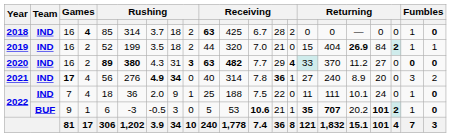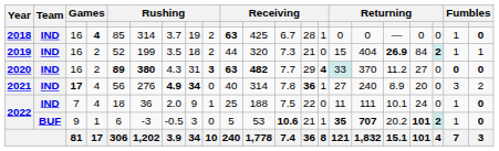 <table class="wikitable" style="text-align:center;">
 <tr>
 <th rowspan="2">Year</th>
 <th rowspan="2">Team</th>
 <th colspan="2">Games</th>
 <th colspan="5">Rushing</th>
 <th colspan="5">Receiving</th>
 <th colspan="5">Returning</th>
 <th colspan="2">Fumbles</th>
 </tr>
 <tr>
 <th></th>
 <th></th>
 <th></th>
 <th></th>
 <th></th>
 <th></th>
 <th></th>
 <th></th>
 <th></th>
 <th></th>
 <th></th>
 <th></th>
 <th></th>
 <th></th>
 <th></th>
 <th></th>
 <th></th>
 <th></th>
 <th></th>
 </tr>
 <tr>
 <th><a href='#'>2018</a></th>
 <th><a href='#'>IND</a></th>
 <td>16</td>
 <td><strong>4</strong></td>
 <td>85</td>
 <td>314</td>
 <td>3.7</td>
-<td>18</td>
+<td>19</td>
 <td>2</td>
 <td><strong>63</strong></td>
 <td>425</td>
 <td>6.7</td>
 <td>28</td>
-<td>2</td>
+<td>1</td>
 <td>0</td>
 <td>0</td>
 <td>—</td>
 <td>0</td>
 <td>0</td>
 <td>1</td>
 <td><strong>0</strong></td>
 </tr>
 <tr>
 <th><a href='#'>2019</a></th>
 <th><a href='#'>IND</a></th>
 <td>16</td>
 <td>2</td>
 <td>52</td>
 <td>199</td>
 <td>3.5</td>
 <td>18</td>
 <td>2</td>
 <td>44</td>
 <td>320</td>
-<td>7.0</td>
+<td>7.3</td>
 <td>21</td>
 <td>0</td>
 <td>15</td>
 <td>404</td>
 <td><strong>26.9</strong></td>
 <td>84</td>
 <td style="background:#cfecec;"><strong>2</strong></td>
 <td>1</td>
 <td>1</td>
 </tr>
 <tr>
 <th><a href='#'>2020</a></th>
 <th><a href='#'>IND</a></th>
 <td>16</td>
 <td>2</td>
 <td><strong>89</strong></td>
 <td><strong>380</strong></td>
 <td>4.3</td>
 <td>31</td>
 <td><strong>3</strong></td>
 <td><strong>63</strong></td>
 <td><strong>482</strong></td>
 <td>7.7</td>
 <td>29</td>
 <td><strong>4</strong></td>
 <td style="background:#cfecec;">33</td>
 <td>370</td>
 <td>11.2</td>
 <td>27</td>
 <td>0</td>
 <td><strong>0</strong></td>
 <td><strong>0</strong></td>
 </tr>
 <tr>
 <th><a href='#'>2021</a></th>
 <th><a href='#'>IND</a></th>
 <td><strong>17</strong></td>
 <td>4</td>
 <td>56</td>
 <td>276</td>
 <td><strong>4.9</strong></td>
 <td><strong>34</strong></td>
 <td>0</td>
 <td>40</td>
 <td>314</td>
 <td>7.8</td>
 <td><strong>36</strong></td>
 <td>1</td>
 <td>27</td>
 <td>240</td>
 <td>8.9</td>
 <td>20</td>
 <td>0</td>
 <td>3</td>
 <td>2</td>
 </tr>
 <tr>
 <th rowspan="2"><a href='#'>2022</a></th>
 <th><a href='#'>IND</a></th>
 <td>7</td>
 <td>4</td>
 <td>18</td>
 <td>36</td>
 <td>2.0</td>
 <td>9</td>
 <td>1</td>
 <td>25</td>
 <td>188</td>
 <td>7.5</td>
 <td>22</td>
 <td>0</td>
 <td>11</td>
 <td>111</td>
 <td>10.1</td>
 <td>24</td>
 <td>0</td>
 <td>1</td>
 <td><strong>0</strong></td>
 </tr>
 <tr>
 <th><a href='#'>BUF</a></th>
 <td>9</td>
 <td>1</td>
 <td>6</td>
 <td>-3</td>
 <td>-0.5</td>
 <td>3</td>
 <td>0</td>
 <td>5</td>
 <td>53</td>
 <td><strong>10.6</strong></td>
 <td>21</td>
 <td>1</td>
 <td><strong>35</strong></td>
 <td><strong>707</strong></td>
 <td>20.2</td>
 <td><strong>101</strong></td>
 <td style="background:#cfecec;"><strong>2</strong></td>
 <td>1</td>
 <td><strong>0</strong></td>
 </tr>
 <tr>
 <th colspan="2"></th>
 <th>81</th>
 <th>17</th>
 <th>306</th>
 <th>1,202</th>
 <th>3.9</th>
 <th>34</th>
 <th>10</th>
 <th>240</th>
 <th>1,778</th>
 <th>7.4</th>
 <th>36</th>
 <th>8</th>
 <th>121</th>
 <th>1,832</th>
 <th>15.1</th>
 <th>101</th>
 <th>4</th>
 <th>7</th>
 <th>3</th>
 </tr>
 </table>
